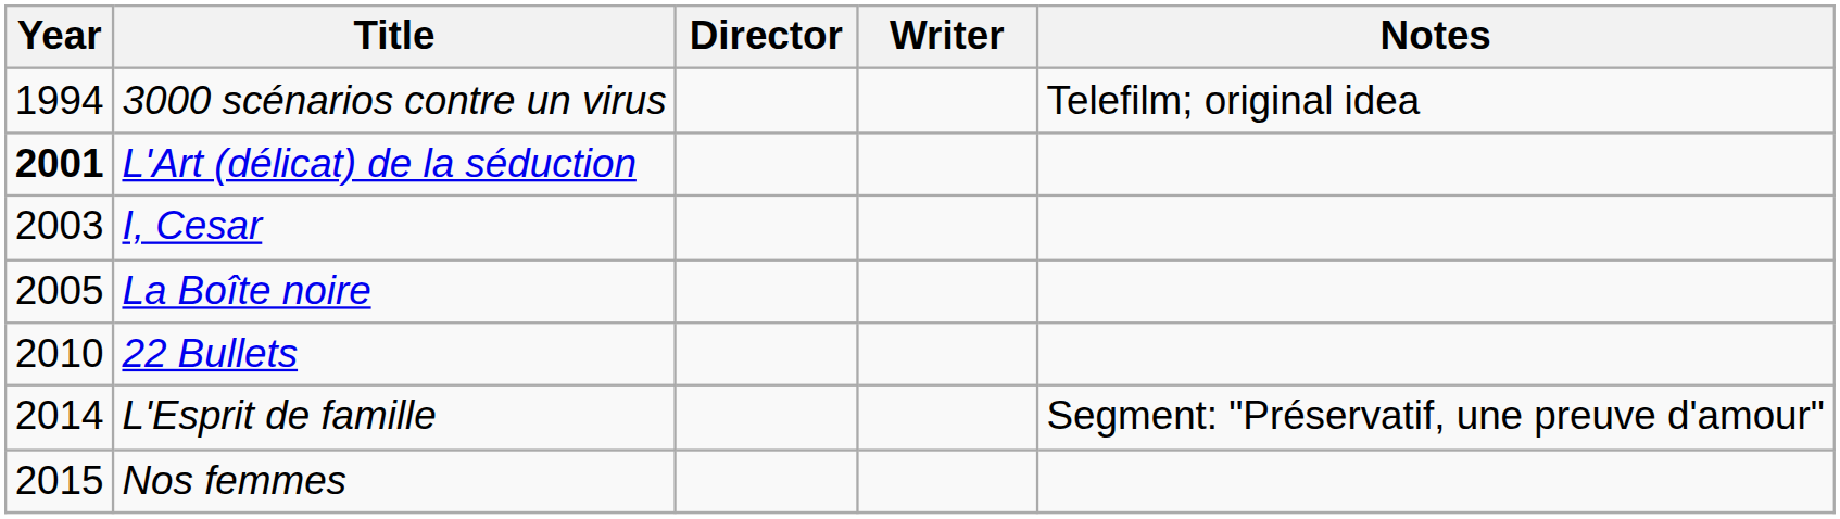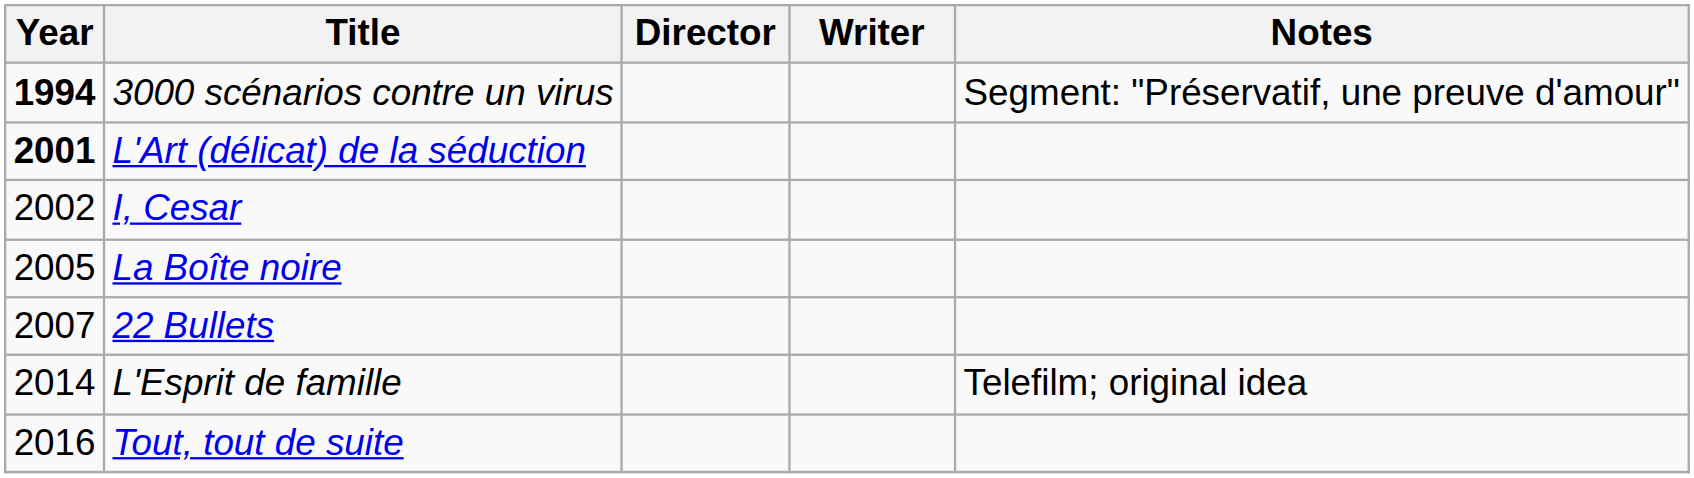 <table class="wikitable">
 <tr>
 <th>Year</th>
 <th>Title</th>
 <th width=65>Director</th>
 <th width=65>Writer</th>
 <th>Notes</th>
 </tr>
 <tr>
-<td>1994</td>
+<td><strong>1994</strong></td>
 <td><em>3000 scénarios contre un virus</em></td>
 <td></td>
 <td></td>
-<td>Telefilm; original idea</td>
+<td>Segment: "Préservatif, une preuve d'amour"</td>
 </tr>
 <tr>
 <td><strong>2001</strong></td>
 <td><em><a href='#'>L'Art (délicat) de la séduction</a></em></td>
 <td></td>
 <td></td>
 <td></td>
 </tr>
 <tr>
-<td>2003</td>
+<td>2002</td>
 <td><em><a href='#'>I, Cesar</a></em></td>
 <td></td>
 <td></td>
 <td></td>
 </tr>
 <tr>
 <td>2005</td>
 <td><em><a href='#'>La Boîte noire</a></em></td>
 <td></td>
 <td></td>
 <td></td>
 </tr>
 <tr>
-<td>2010</td>
+<td>2007</td>
 <td><em><a href='#'>22 Bullets</a></em></td>
 <td></td>
 <td></td>
 <td></td>
 </tr>
 <tr>
 <td>2014</td>
 <td><em>L'Esprit de famille</em></td>
 <td></td>
 <td></td>
-<td>Segment: "Préservatif, une preuve d'amour"</td>
+<td>Telefilm; original idea</td>
 </tr>
 <tr>
-<td>2015</td>
-<td><em>Nos femmes</em></td>
+<td>2016</td>
+<td><em><a href='#'>Tout, tout de suite</a></em></td>
 <td></td>
 <td></td>
 <td></td>
 </tr>
 <tr>
 </tr>
 </table>
